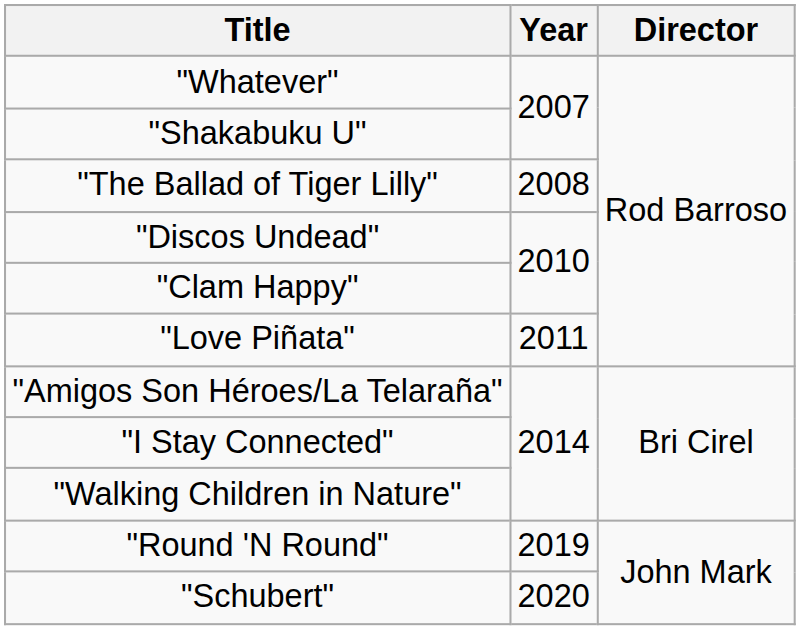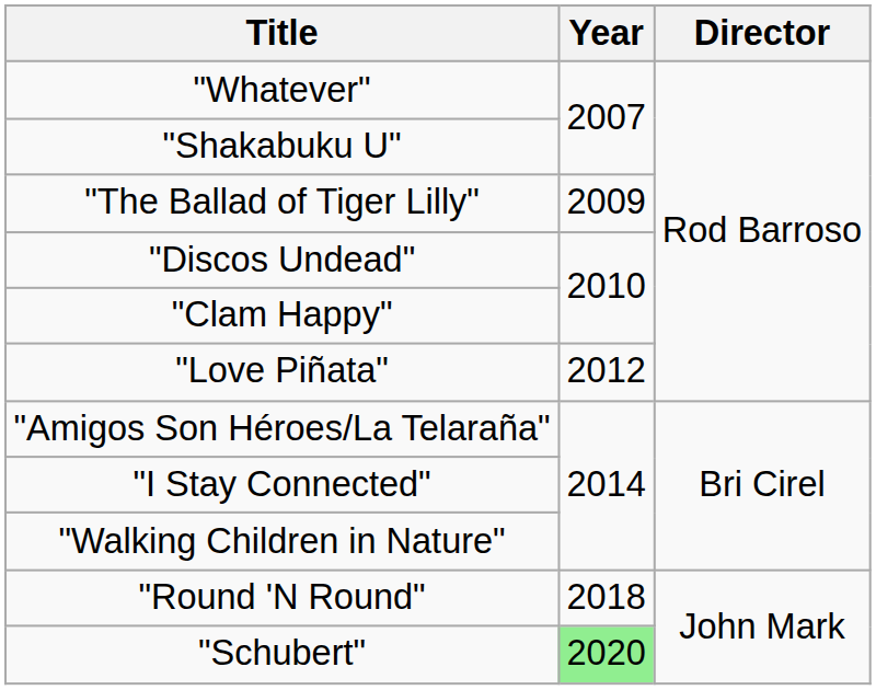 <table class="wikitable plainrowheaders" style="text-align:center;" border="1">
 <tr>
 <th>Title</th>
 <th>Year</th>
 <th>Director</th>
 </tr>
 <tr>
 <td scope="row">"Whatever"</td>
 <td rowspan="2">2007</td>
 <td rowspan="6">Rod Barroso</td>
 </tr>
 <tr>
 <td scope="row">"Shakabuku U"</td>
 </tr>
 <tr>
 <td scope="row">"The Ballad of Tiger Lilly"</td>
-<td>2008</td>
+<td>2009</td>
 </tr>
 <tr>
 <td scope="row">"Discos Undead"</td>
 <td rowspan="2">2010</td>
 </tr>
 <tr>
 <td scope="row">"Clam Happy"</td>
 </tr>
 <tr>
 <td scope="row">"Love Piñata"</td>
-<td>2011</td>
+<td>2012</td>
 </tr>
 <tr>
 <td scope="row">"Amigos Son Héroes/La Telaraña"</td>
 <td rowspan="3">2014</td>
 <td rowspan="3">Bri Cirel</td>
 </tr>
 <tr>
 <td scope="row">"I Stay Connected"</td>
 </tr>
 <tr>
 <td scope="row">"Walking Children in Nature"</td>
 </tr>
 <tr>
 <td>"Round 'N Round"</td>
-<td>2019</td>
+<td>2018</td>
 <td rowspan="2">John Mark</td>
 </tr>
 <tr>
 <td>"Schubert"</td>
-<td>2020</td>
+<td style="background: lightgreen;">2020</td>
 </tr>
 </table>
